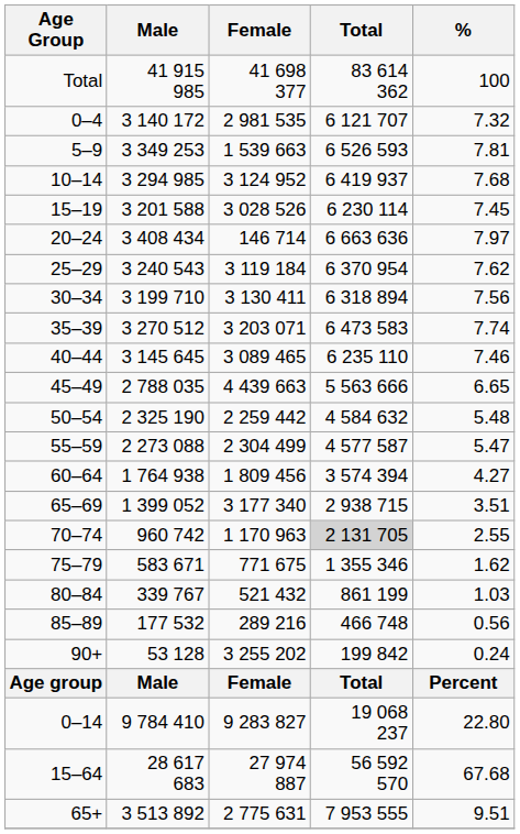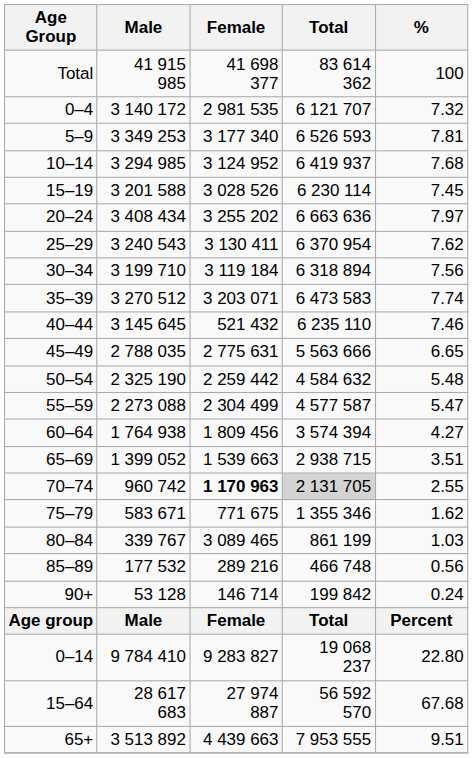 <table class="wikitable">
 <tr>
 <th width="80pt">Age Group</th>
 <th width="80pt">Male</th>
 <th width="80pt">Female</th>
 <th width="80pt">Total</th>
 <th width="80pt">%</th>
 </tr>
 <tr>
 <td align="right">Total</td>
 <td align="right">41 915 985</td>
 <td align="right">41 698 377</td>
 <td align="right">83 614 362</td>
 <td align="right">100</td>
 </tr>
 <tr>
 <td align="right">0–4</td>
 <td align="right">3 140 172</td>
 <td align="right">2 981 535</td>
 <td align="right">6 121 707</td>
 <td align="right">7.32</td>
 </tr>
 <tr>
 <td align="right">5–9</td>
 <td align="right">3 349 253</td>
-<td align="right">1 539 663</td>
+<td align="right">3 177 340</td>
 <td align="right">6 526 593</td>
 <td align="right">7.81</td>
 </tr>
 <tr>
 <td align="right">10–14</td>
 <td align="right">3 294 985</td>
 <td align="right">3 124 952</td>
 <td align="right">6 419 937</td>
 <td align="right">7.68</td>
 </tr>
 <tr>
 <td align="right">15–19</td>
 <td align="right">3 201 588</td>
 <td align="right">3 028 526</td>
 <td align="right">6 230 114</td>
 <td align="right">7.45</td>
 </tr>
 <tr>
 <td align="right">20–24</td>
 <td align="right">3 408 434</td>
-<td align="right">146 714</td>
+<td align="right">3 255 202</td>
 <td align="right">6 663 636</td>
 <td align="right">7.97</td>
 </tr>
 <tr>
 <td align="right">25–29</td>
 <td align="right">3 240 543</td>
-<td align="right">3 119 184</td>
+<td align="right">3 130 411</td>
 <td align="right">6 370 954</td>
 <td align="right">7.62</td>
 </tr>
 <tr>
 <td align="right">30–34</td>
 <td align="right">3 199 710</td>
-<td align="right">3 130 411</td>
+<td align="right">3 119 184</td>
 <td align="right">6 318 894</td>
 <td align="right">7.56</td>
 </tr>
 <tr>
 <td align="right">35–39</td>
 <td align="right">3 270 512</td>
 <td align="right">3 203 071</td>
 <td align="right">6 473 583</td>
 <td align="right">7.74</td>
 </tr>
 <tr>
 <td align="right">40–44</td>
 <td align="right">3 145 645</td>
-<td align="right">3 089 465</td>
+<td align="right">521 432</td>
 <td align="right">6 235 110</td>
 <td align="right">7.46</td>
 </tr>
 <tr>
 <td align="right">45–49</td>
 <td align="right">2 788 035</td>
-<td align="right">4 439 663</td>
+<td align="right">2 775 631</td>
 <td align="right">5 563 666</td>
 <td align="right">6.65</td>
 </tr>
 <tr>
 <td align="right">50–54</td>
 <td align="right">2 325 190</td>
 <td align="right">2 259 442</td>
 <td align="right">4 584 632</td>
 <td align="right">5.48</td>
 </tr>
 <tr>
 <td align="right">55–59</td>
 <td align="right">2 273 088</td>
 <td align="right">2 304 499</td>
 <td align="right">4 577 587</td>
 <td align="right">5.47</td>
 </tr>
 <tr>
 <td align="right">60–64</td>
 <td align="right">1 764 938</td>
 <td align="right">1 809 456</td>
 <td align="right">3 574 394</td>
 <td align="right">4.27</td>
 </tr>
 <tr>
 <td align="right">65–69</td>
 <td align="right">1 399 052</td>
-<td align="right">3 177 340</td>
+<td align="right">1 539 663</td>
 <td align="right">2 938 715</td>
 <td align="right">3.51</td>
 </tr>
 <tr>
 <td align="right">70–74</td>
 <td align="right">960 742</td>
-<td align="right">1 170 963</td>
+<td align="right"><strong>1 170 963</strong></td>
 <td align="right" style="background: lightgrey;">2 131 705</td>
 <td align="right">2.55</td>
 </tr>
 <tr>
 <td align="right">75–79</td>
 <td align="right">583 671</td>
 <td align="right">771 675</td>
 <td align="right">1 355 346</td>
 <td align="right">1.62</td>
 </tr>
 <tr>
 <td align="right">80–84</td>
 <td align="right">339 767</td>
-<td align="right">521 432</td>
+<td align="right">3 089 465</td>
 <td align="right">861 199</td>
 <td align="right">1.03</td>
 </tr>
 <tr>
 <td align="right">85–89</td>
 <td align="right">177 532</td>
 <td align="right">289 216</td>
 <td align="right">466 748</td>
 <td align="right">0.56</td>
 </tr>
 <tr>
 <td align="right">90+</td>
 <td align="right">53 128</td>
-<td align="right">3 255 202</td>
+<td align="right">146 714</td>
 <td align="right">199 842</td>
 <td align="right">0.24</td>
 </tr>
 <tr>
 <th width="50">Age group</th>
 <th width="80pt">Male</th>
 <th width="80">Female</th>
 <th width="80">Total</th>
 <th width="50">Percent</th>
 </tr>
 <tr>
 <td align="right">0–14</td>
 <td align="right">9 784 410</td>
 <td align="right">9 283 827</td>
 <td align="right">19 068 237</td>
 <td align="right">22.80</td>
 </tr>
 <tr>
 <td align="right">15–64</td>
 <td align="right">28 617 683</td>
 <td align="right">27 974 887</td>
 <td align="right">56 592 570</td>
 <td align="right">67.68</td>
 </tr>
 <tr>
 <td align="right">65+</td>
 <td align="right">3 513 892</td>
-<td align="right">2 775 631</td>
+<td align="right">4 439 663</td>
 <td align="right">7 953 555</td>
 <td align="right">9.51</td>
 </tr>
 <tr>
 </tr>
 </table>
